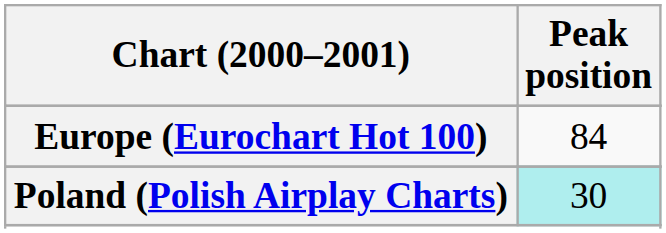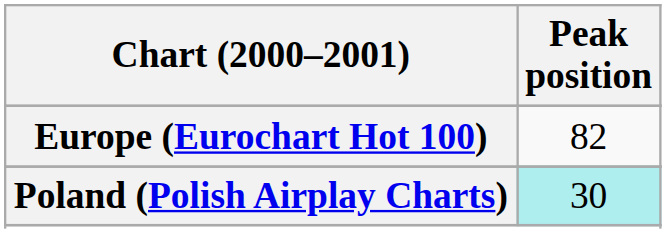 <table class="wikitable sortable plainrowheaders" style="text-align:center">
 <tr>
 <th scope="col">Chart (2000–2001)</th>
 <th scope="col">Peak<br>position</th>
 </tr>
 <tr>
 </tr>
 <tr>
 <th scope="row">Europe (<a href='#'>Eurochart Hot 100</a>)</th>
-<td>84</td>
+<td>82</td>
 </tr>
 <tr>
 </tr>
 <tr>
 </tr>
 <tr>
 </tr>
 <tr>
 </tr>
 <tr>
 <th scope="row">Poland (<a href='#'>Polish Airplay Charts</a>)</th>
 <td style="background: paleturquoise;">30</td>
 </tr>
 <tr>
 </tr>
 <tr>
 </tr>
 <tr>
 </tr>
 </table>
